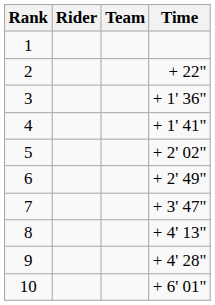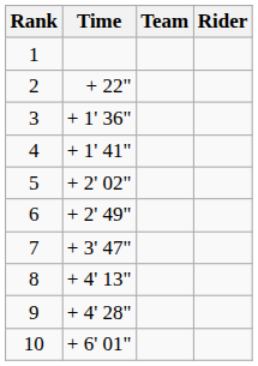 <table class="wikitable">
 <tr>
 <th scope="col">Rank</th>
+<th scope="col">Time</th>
+<th scope="col">Team</th>
 <th scope="col">Rider</th>
-<th scope="col">Team</th>
-<th scope="col">Time</th>
 </tr>
 <tr>
 <td style="text-align:center;">1</td>
+<td style="text-align:right;"></td>
 <td></td>
 <td></td>
-<td style="text-align:right;"></td>
 </tr>
 <tr>
 <td style="text-align:center;">2</td>
+<td style="text-align:right;">+ 22"</td>
 <td></td>
 <td></td>
-<td style="text-align:right;">+ 22"</td>
 </tr>
 <tr>
 <td style="text-align:center;">3</td>
+<td style="text-align:right;">+ 1' 36"</td>
 <td></td>
 <td></td>
-<td style="text-align:right;">+ 1' 36"</td>
 </tr>
 <tr>
 <td style="text-align:center;">4</td>
+<td style="text-align:right;">+ 1' 41"</td>
 <td></td>
 <td></td>
-<td style="text-align:right;">+ 1' 41"</td>
 </tr>
 <tr>
 <td style="text-align:center;">5</td>
+<td style="text-align:right;">+ 2' 02"</td>
 <td></td>
 <td></td>
-<td style="text-align:right;">+ 2' 02"</td>
 </tr>
 <tr>
 <td style="text-align:center;">6</td>
+<td style="text-align:right;">+ 2' 49"</td>
 <td></td>
 <td></td>
-<td style="text-align:right;">+ 2' 49"</td>
 </tr>
 <tr>
 <td style="text-align:center;">7</td>
+<td style="text-align:right;">+ 3' 47"</td>
 <td></td>
 <td></td>
-<td style="text-align:right;">+ 3' 47"</td>
 </tr>
 <tr>
 <td style="text-align:center;">8</td>
+<td style="text-align:right;">+ 4' 13"</td>
 <td></td>
 <td></td>
-<td style="text-align:right;">+ 4' 13"</td>
 </tr>
 <tr>
 <td style="text-align:center;">9</td>
+<td style="text-align:right;">+ 4' 28"</td>
 <td></td>
 <td></td>
-<td style="text-align:right;">+ 4' 28"</td>
 </tr>
 <tr>
 <td style="text-align:center;">10</td>
+<td style="text-align:right;">+ 6' 01"</td>
 <td></td>
 <td></td>
-<td style="text-align:right;">+ 6' 01"</td>
 </tr>
 </table>
